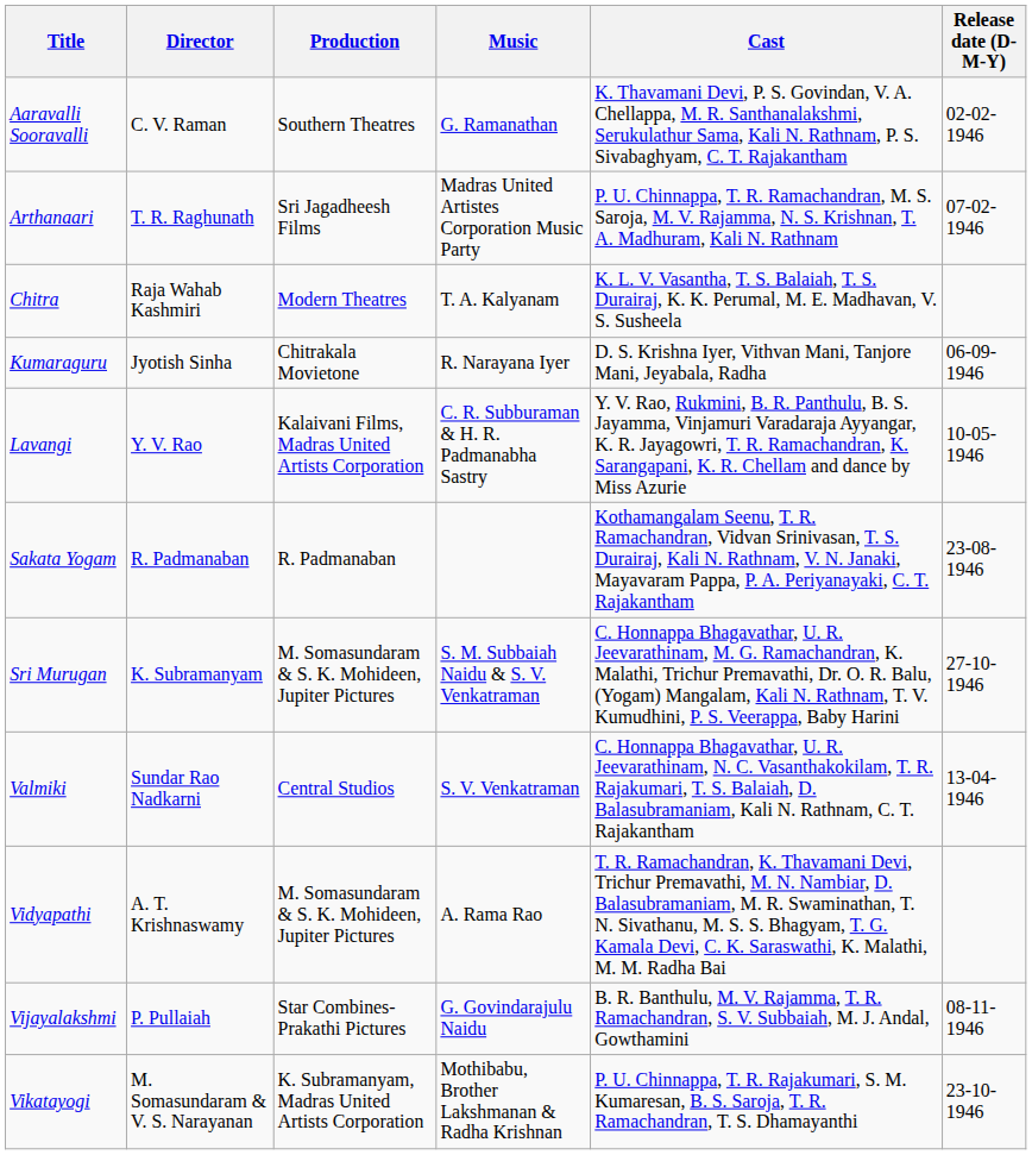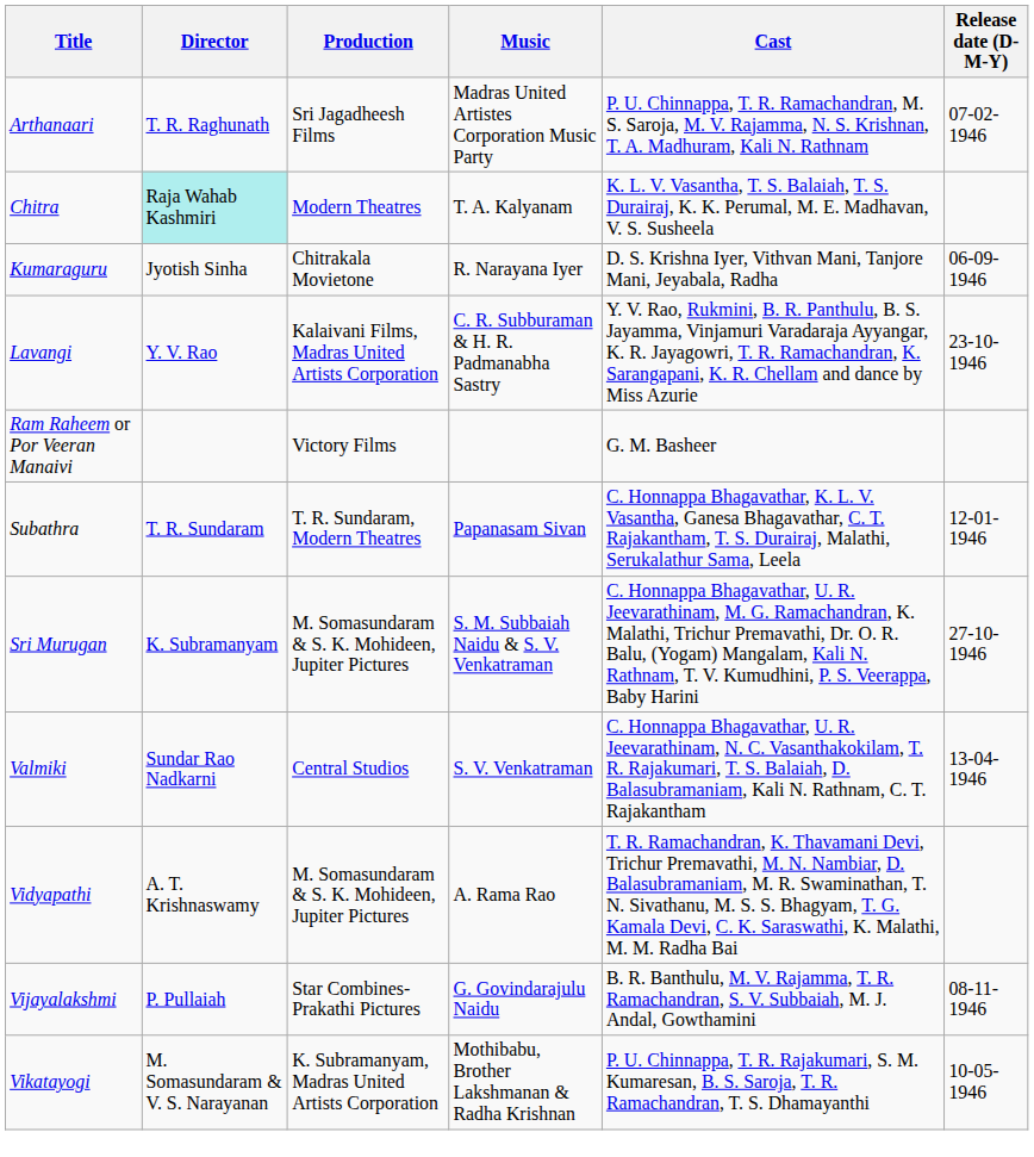 <table class="wikitable">
 <tr>
 <th><a href='#'>Title</a></th>
 <th><a href='#'>Director</a></th>
 <th><a href='#'>Production</a></th>
 <th><a href='#'>Music</a></th>
 <th><a href='#'>Cast</a></th>
 <th>Release date (D-M-Y)</th>
-</tr>
-<tr>
-<td><em><a href='#'>Aaravalli Sooravalli</a></em></td>
-<td>C. V. Raman</td>
-<td>Southern Theatres</td>
-<td><a href='#'>G. Ramanathan</a></td>
-<td><a href='#'>K. Thavamani Devi</a>, P. S. Govindan, V. A. Chellappa, <a href='#'>M. R. Santhanalakshmi</a>, <a href='#'>Serukulathur Sama</a>, <a href='#'>Kali N. Rathnam</a>, P. S. Sivabaghyam, <a href='#'>C. T. Rajakantham</a></td>
-<td>02-02-1946</td>
 </tr>
 <tr>
 <td><em><a href='#'>Arthanaari</a></em></td>
 <td><a href='#'>T. R. Raghunath</a></td>
 <td>Sri Jagadheesh Films</td>
 <td>Madras United Artistes Corporation Music Party</td>
 <td><a href='#'>P. U. Chinnappa</a>, <a href='#'>T. R. Ramachandran</a>, M. S. Saroja, <a href='#'>M. V. Rajamma</a>, <a href='#'>N. S. Krishnan</a>, <a href='#'>T. A. Madhuram</a>, <a href='#'>Kali N. Rathnam</a></td>
 <td>07-02-1946</td>
 </tr>
 <tr>
 <td><em><a href='#'>Chitra</a></em></td>
-<td>Raja Wahab Kashmiri</td>
+<td style="background: paleturquoise;">Raja Wahab Kashmiri</td>
 <td><a href='#'>Modern Theatres</a></td>
 <td>T. A. Kalyanam</td>
 <td><a href='#'>K. L. V. Vasantha</a>, <a href='#'>T. S. Balaiah</a>, <a href='#'>T. S. Durairaj</a>, K. K. Perumal, M. E. Madhavan, V. S. Susheela</td>
 <td></td>
 </tr>
 <tr>
 <td><em><a href='#'>Kumaraguru</a></em></td>
 <td>Jyotish Sinha</td>
 <td>Chitrakala Movietone</td>
 <td>R. Narayana Iyer</td>
 <td>D. S. Krishna Iyer, Vithvan Mani, Tanjore Mani, Jeyabala, Radha</td>
 <td>06-09-1946</td>
 </tr>
 <tr>
 <td><em><a href='#'>Lavangi</a></em></td>
 <td><a href='#'>Y. V. Rao</a></td>
 <td>Kalaivani Films, <a href='#'>Madras United Artists Corporation</a></td>
 <td><a href='#'>C. R. Subburaman</a> & H. R. Padmanabha Sastry</td>
 <td>Y. V. Rao, <a href='#'>Rukmini</a>, <a href='#'>B. R. Panthulu</a>, B. S. Jayamma, Vinjamuri Varadaraja Ayyangar, K. R. Jayagowri, <a href='#'>T. R. Ramachandran</a>, <a href='#'>K. Sarangapani</a>, <a href='#'>K. R. Chellam</a> and dance by Miss Azurie</td>
-<td>10-05-1946</td>
+<td>23-10-1946</td>
 </tr>
 <tr>
-<td><em><a href='#'>Sakata Yogam</a></em></td>
-<td><a href='#'>R. Padmanaban</a></td>
-<td>R. Padmanaban</td>
+<td><em><a href='#'>Ram Raheem</a></em> or <em>Por Veeran Manaivi</em></td>
 <td></td>
-<td><a href='#'>Kothamangalam Seenu</a>, <a href='#'>T. R. Ramachandran</a>, Vidvan Srinivasan, <a href='#'>T. S. Durairaj</a>, <a href='#'>Kali N. Rathnam</a>, <a href='#'>V. N. Janaki</a>, Mayavaram Pappa, <a href='#'>P. A. Periyanayaki</a>, <a href='#'>C. T. Rajakantham</a></td>
-<td>23-08-1946</td>
+<td>Victory Films</td>
+<td></td>
+<td>G. M. Basheer</td>
+<td></td>
+</tr>
+<tr>
+<td><em>Subathra</em></td>
+<td><a href='#'>T. R. Sundaram</a></td>
+<td>T. R. Sundaram, <a href='#'>Modern Theatres</a></td>
+<td><a href='#'>Papanasam Sivan</a></td>
+<td><a href='#'>C. Honnappa Bhagavathar</a>, <a href='#'>K. L. V. Vasantha</a>, Ganesa Bhagavathar, <a href='#'>C. T. Rajakantham</a>, <a href='#'>T. S. Durairaj</a>, Malathi, <a href='#'>Serukalathur Sama</a>, Leela</td>
+<td>12-01-1946</td>
 </tr>
 <tr>
 <td><em><a href='#'>Sri Murugan</a></em></td>
 <td><a href='#'>K. Subramanyam</a></td>
 <td>M. Somasundaram & S. K. Mohideen, Jupiter Pictures</td>
 <td><a href='#'>S. M. Subbaiah Naidu</a> & <a href='#'>S. V. Venkatraman</a></td>
 <td><a href='#'>C. Honnappa Bhagavathar</a>, <a href='#'>U. R. Jeevarathinam</a>, <a href='#'>M. G. Ramachandran</a>, K. Malathi, Trichur Premavathi, Dr. O. R. Balu, (Yogam) Mangalam, <a href='#'>Kali N. Rathnam</a>, T. V. Kumudhini, <a href='#'>P. S. Veerappa</a>, Baby Harini</td>
 <td>27-10-1946</td>
 </tr>
 <tr>
 <td><em><a href='#'>Valmiki</a></em></td>
 <td><a href='#'>Sundar Rao Nadkarni</a></td>
 <td><a href='#'>Central Studios</a></td>
 <td><a href='#'>S. V. Venkatraman</a></td>
 <td><a href='#'>C. Honnappa Bhagavathar</a>, <a href='#'>U. R. Jeevarathinam</a>, <a href='#'>N. C. Vasanthakokilam</a>, <a href='#'>T. R. Rajakumari</a>, <a href='#'>T. S. Balaiah</a>, <a href='#'>D. Balasubramaniam</a>, Kali N. Rathnam, C. T. Rajakantham</td>
 <td>13-04-1946</td>
 </tr>
 <tr>
 <td><em><a href='#'>Vidyapathi</a></em></td>
 <td>A. T. Krishnaswamy</td>
 <td>M. Somasundaram & S. K. Mohideen, Jupiter Pictures</td>
 <td>A. Rama Rao</td>
 <td><a href='#'>T. R. Ramachandran</a>, <a href='#'>K. Thavamani Devi</a>, Trichur Premavathi, <a href='#'>M. N. Nambiar</a>, <a href='#'>D. Balasubramaniam</a>, M. R. Swaminathan, T. N. Sivathanu, M. S. S. Bhagyam, <a href='#'>T. G. Kamala Devi</a>, <a href='#'>C. K. Saraswathi</a>, K. Malathi, M. M. Radha Bai</td>
 <td></td>
 </tr>
 <tr>
 <td><em><a href='#'>Vijayalakshmi</a></em></td>
 <td><a href='#'>P. Pullaiah</a></td>
 <td>Star Combines-Prakathi Pictures</td>
 <td><a href='#'>G. Govindarajulu Naidu</a></td>
 <td>B. R. Banthulu, <a href='#'>M. V. Rajamma</a>,  <a href='#'>T. R. Ramachandran</a>, <a href='#'>S. V. Subbaiah</a>, M. J. Andal, Gowthamini</td>
 <td>08-11-1946</td>
 </tr>
 <tr>
 <td><em><a href='#'>Vikatayogi</a></em></td>
 <td>M. Somasundaram & V. S. Narayanan</td>
 <td>K. Subramanyam, Madras United Artists Corporation</td>
 <td>Mothibabu, Brother Lakshmanan & Radha Krishnan</td>
 <td><a href='#'>P. U. Chinnappa</a>, <a href='#'>T. R. Rajakumari</a>, S. M. Kumaresan, <a href='#'>B. S. Saroja</a>, <a href='#'>T. R. Ramachandran</a>, T. S. Dhamayanthi</td>
-<td>23-10-1946</td>
+<td>10-05-1946</td>
 </tr>
 </table>
